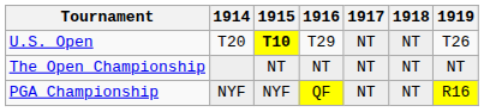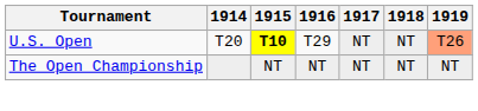 <table class="wikitable" style="font-size:95%;text-align:center;">
 <tr>
 <th>Tournament</th>
 <th>1914</th>
 <th>1915</th>
 <th>1916</th>
 <th>1917</th>
 <th>1918</th>
 <th>1919</th>
 </tr>
 <tr>
 <td align="left"><a href='#'>U.S. Open</a></td>
 <td>T20</td>
 <td style="background:yellow;"><strong>T10</strong></td>
 <td>T29</td>
 <td style="background:#eeeeee;">NT</td>
 <td style="background:#eeeeee;">NT</td>
-<td>T26</td>
+<td style="background: lightsalmon;">T26</td>
 </tr>
 <tr>
 <td align="left"><a href='#'>The Open Championship</a></td>
 <td style="background:#eeeeee;"></td>
 <td style="background:#eeeeee;">NT</td>
 <td style="background:#eeeeee;">NT</td>
 <td style="background:#eeeeee;">NT</td>
 <td style="background:#eeeeee;">NT</td>
 <td style="background:#eeeeee;">NT</td>
 </tr>
-<tr>
-<td align="left"><a href='#'>PGA Championship</a></td>
-<td style="background:#eeeeee;">NYF</td>
-<td style="background:#eeeeee;">NYF</td>
-<td style="background:yellow;">QF</td>
-<td style="background:#eeeeee;">NT</td>
-<td style="background:#eeeeee;">NT</td>
-<td style="background:yellow;">R16</td>
-</tr>
 </table>
